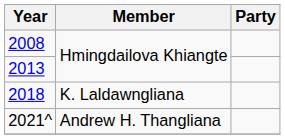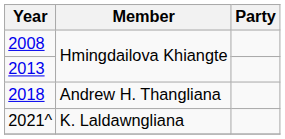 <table class="wikitable sortable">
 <tr>
 <th>Year</th>
 <th>Member</th>
 <th colspan="2">Party</th>
 </tr>
 <tr>
 <td><a href='#'>2008</a></td>
 <td rowspan=2>Hmingdailova Khiangte</td>
 <td></td>
 </tr>
 <tr>
 <td><a href='#'>2013</a></td>
 </tr>
 <tr>
 <td><a href='#'>2018</a></td>
-<td>K. Laldawngliana</td>
+<td>Andrew H. Thangliana</td>
 <td></td>
 </tr>
 <tr>
 <td>2021^</td>
-<td>Andrew H. Thangliana</td>
+<td>K. Laldawngliana</td>
 <td></td>
 </tr>
 <tr>
 </tr>
 </table>
